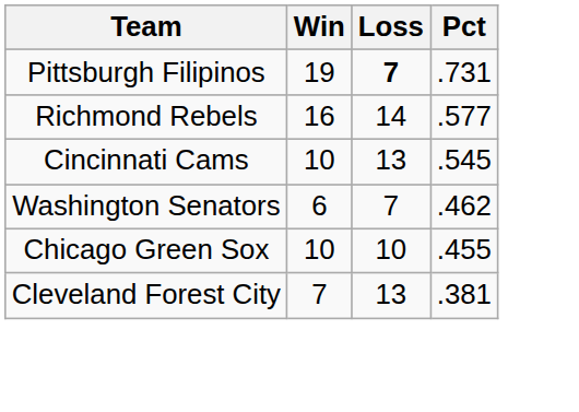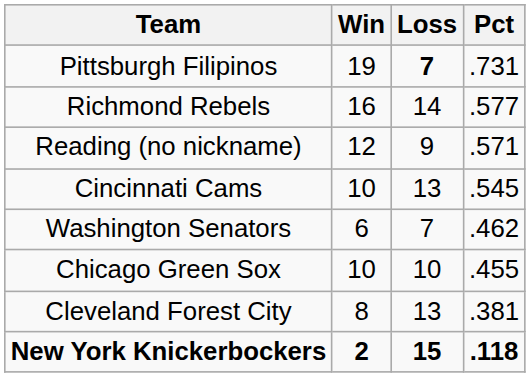 <table class="wikitable" style="text-align:center">
 <tr>
 <th>Team</th>
 <th>Win</th>
 <th>Loss</th>
 <th>Pct</th>
 </tr>
 <tr>
 <td>Pittsburgh Filipinos</td>
 <td>19</td>
 <td><strong>7</strong></td>
 <td>.731</td>
 </tr>
 <tr>
 <td>Richmond Rebels</td>
 <td>16</td>
 <td>14</td>
 <td>.577</td>
+</tr>
+<tr>
+<td>Reading (no nickname)</td>
+<td>12</td>
+<td>9</td>
+<td>.571</td>
 </tr>
 <tr>
 <td>Cincinnati Cams</td>
 <td>10</td>
 <td>13</td>
 <td>.545</td>
 </tr>
 <tr>
 <td>Washington Senators</td>
 <td>6</td>
 <td>7</td>
 <td>.462</td>
 </tr>
 <tr>
 <td>Chicago Green Sox</td>
 <td>10</td>
 <td>10</td>
 <td>.455</td>
 </tr>
 <tr>
 <td>Cleveland Forest City</td>
-<td>7</td>
+<td>8</td>
 <td>13</td>
 <td>.381</td>
 </tr>
+<tr>
+<td><strong>New York Knickerbockers</strong></td>
+<td><strong>2</strong></td>
+<td><strong>15</strong></td>
+<td><strong>.118</strong></td>
+</tr>
 </table>
